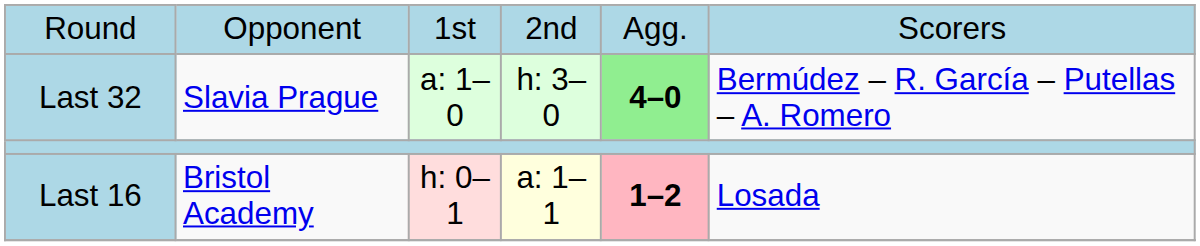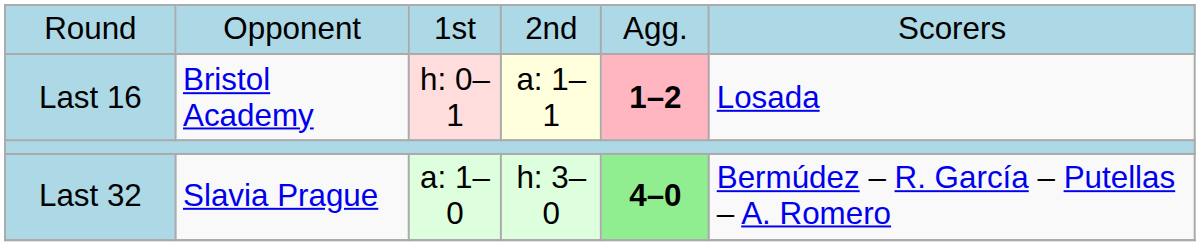 <table class="wikitable" style="text-align:center">
 <tr bgcolor=lightblue>
 <td width=150px>Round</td>
 <td width=200px>Opponent</td>
 <td width=80px>1st</td>
 <td width=80px>2nd</td>
 <td width=80px>Agg.</td>
 <td width=600px>Scorers</td>
 </tr>
 <tr>
+<td bgcolor=lightblue>Last 16</td>
+<td align=left> <a href='#'>Bristol Academy</a></td>
+<td bgcolor="#ffdddd">h: 0–1</td>
+<td bgcolor="#ffffdd">a: 1–1</td>
+<td bgcolor=lightpink><strong>1–2</strong></td>
+<td align=left><a href='#'>Losada</a></td>
+</tr>
+<tr bgcolor=lightblue>
+<td colspan=6></td>
+</tr>
+<tr>
 <td bgcolor=lightblue>Last 32</td>
 <td align=left> <a href='#'>Slavia Prague</a></td>
 <td bgcolor="#ddffdd">a: 1–0</td>
 <td bgcolor="#ddffdd">h: 3–0</td>
 <td bgcolor=lightgreen><strong>4–0</strong></td>
 <td align=left><a href='#'>Bermúdez</a> – <a href='#'>R. García</a> – <a href='#'>Putellas</a> – <a href='#'>A. Romero</a></td>
 </tr>
-<tr bgcolor=lightblue>
-<td colspan=6></td>
-</tr>
-<tr>
-<td bgcolor=lightblue>Last 16</td>
-<td align=left> <a href='#'>Bristol Academy</a></td>
-<td bgcolor="#ffdddd">h: 0–1</td>
-<td bgcolor="#ffffdd">a: 1–1</td>
-<td bgcolor=lightpink><strong>1–2</strong></td>
-<td align=left><a href='#'>Losada</a></td>
-</tr>
 <tr>
 </tr>
 </table>
